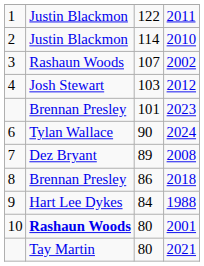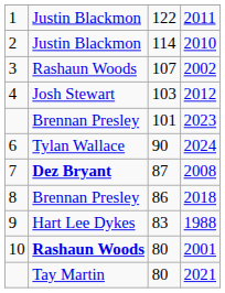 <table class="wikitable">
 <tr>
 </tr>
 <tr>
 <td>1</td>
 <td><a href='#'>Justin Blackmon</a></td>
 <td>122</td>
 <td><a href='#'>2011</a></td>
 </tr>
 <tr>
 <td>2</td>
 <td><a href='#'>Justin Blackmon</a></td>
 <td>114</td>
 <td><a href='#'>2010</a></td>
 </tr>
 <tr>
 <td>3</td>
 <td><a href='#'>Rashaun Woods</a></td>
 <td>107</td>
 <td><a href='#'>2002</a></td>
 </tr>
 <tr>
 <td>4</td>
 <td><a href='#'>Josh Stewart</a></td>
 <td>103</td>
 <td><a href='#'>2012</a></td>
 </tr>
 <tr>
 <td></td>
 <td><a href='#'>Brennan Presley</a></td>
 <td>101</td>
 <td><a href='#'>2023</a></td>
 </tr>
 <tr>
 <td>6</td>
 <td><a href='#'>Tylan Wallace</a></td>
 <td>90</td>
 <td><a href='#'>2024</a></td>
 </tr>
 <tr>
 <td>7</td>
-<td><a href='#'>Dez Bryant</a></td>
-<td>89</td>
+<td><strong><a href='#'>Dez Bryant</a></strong></td>
+<td>87</td>
 <td><a href='#'>2008</a></td>
 </tr>
 <tr>
 <td>8</td>
 <td><a href='#'>Brennan Presley</a></td>
 <td>86</td>
 <td><a href='#'>2018</a></td>
 </tr>
 <tr>
 <td>9</td>
 <td><a href='#'>Hart Lee Dykes</a></td>
-<td>84</td>
+<td>83</td>
 <td><a href='#'>1988</a></td>
 </tr>
 <tr>
 <td>10</td>
 <td><strong><a href='#'>Rashaun Woods</a></strong></td>
 <td>80</td>
 <td><a href='#'>2001</a></td>
 </tr>
 <tr>
 <td></td>
 <td><a href='#'>Tay Martin</a></td>
 <td>80</td>
 <td><a href='#'>2021</a></td>
 </tr>
 </table>
